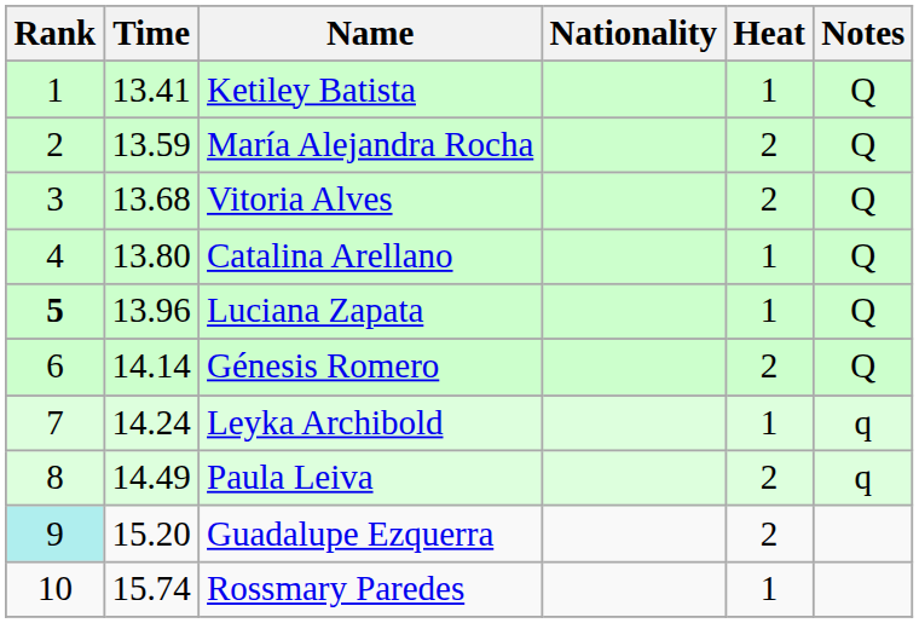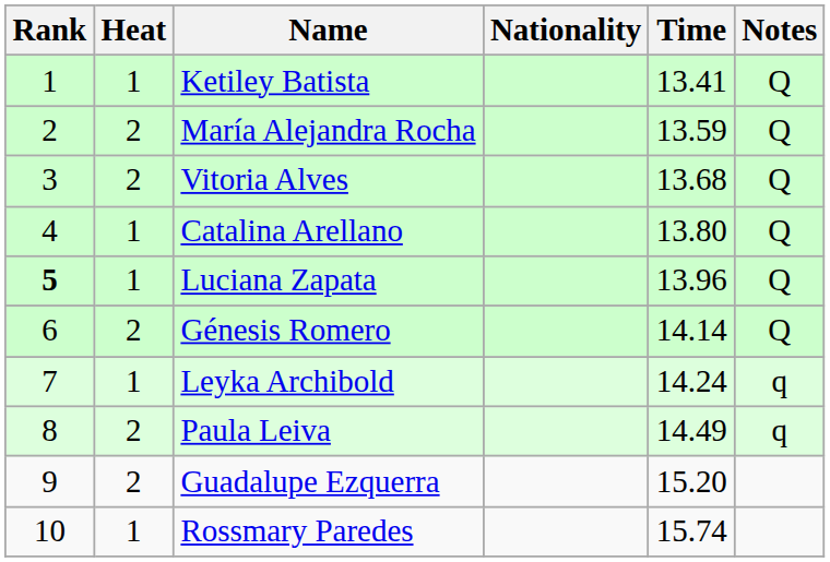 <table class="wikitable sortable" style="text-align:center">
 <tr>
 <th>Rank</th>
-<th>Time</th>
+<th>Heat</th>
 <th>Name</th>
 <th>Nationality</th>
-<th>Heat</th>
+<th>Time</th>
 <th>Notes</th>
 </tr>
 <tr bgcolor=ccffcc>
 <td>1</td>
-<td>13.41</td>
+<td>1</td>
 <td align=left><a href='#'>Ketiley Batista</a></td>
 <td align=left></td>
-<td>1</td>
+<td>13.41</td>
 <td>Q</td>
 </tr>
 <tr bgcolor=ccffcc>
 <td>2</td>
-<td>13.59</td>
+<td>2</td>
 <td align=left><a href='#'>María Alejandra Rocha</a></td>
 <td align=left></td>
-<td>2</td>
+<td>13.59</td>
 <td>Q</td>
 </tr>
 <tr bgcolor=ccffcc>
 <td>3</td>
-<td>13.68</td>
+<td>2</td>
 <td align=left><a href='#'>Vitoria Alves</a></td>
 <td align=left></td>
-<td>2</td>
+<td>13.68</td>
 <td>Q</td>
 </tr>
 <tr bgcolor=ccffcc>
 <td>4</td>
-<td>13.80</td>
+<td>1</td>
 <td align=left><a href='#'>Catalina Arellano</a></td>
 <td align=left></td>
-<td>1</td>
+<td>13.80</td>
 <td>Q</td>
 </tr>
 <tr bgcolor=ccffcc>
 <td><strong>5</strong></td>
-<td>13.96</td>
+<td>1</td>
 <td align=left><a href='#'>Luciana Zapata</a></td>
 <td align=left></td>
-<td>1</td>
+<td>13.96</td>
 <td>Q</td>
 </tr>
 <tr bgcolor=ccffcc>
 <td>6</td>
-<td>14.14</td>
+<td>2</td>
 <td align=left><a href='#'>Génesis Romero</a></td>
 <td align=left></td>
-<td>2</td>
+<td>14.14</td>
 <td>Q</td>
 </tr>
 <tr bgcolor=ddffdd>
 <td>7</td>
-<td>14.24</td>
+<td>1</td>
 <td align=left><a href='#'>Leyka Archibold</a></td>
 <td align=left></td>
-<td>1</td>
+<td>14.24</td>
 <td>q</td>
 </tr>
 <tr bgcolor=ddffdd>
 <td>8</td>
-<td>14.49</td>
+<td>2</td>
 <td align=left><a href='#'>Paula Leiva</a></td>
 <td align=left></td>
-<td>2</td>
+<td>14.49</td>
 <td>q</td>
 </tr>
 <tr>
-<td style="background: paleturquoise;">9</td>
-<td>15.20</td>
+<td>9</td>
+<td>2</td>
 <td align=left><a href='#'>Guadalupe Ezquerra</a></td>
 <td align=left></td>
-<td>2</td>
+<td>15.20</td>
 <td></td>
 </tr>
 <tr>
 <td>10</td>
-<td>15.74</td>
+<td>1</td>
 <td align=left><a href='#'>Rossmary Paredes</a></td>
 <td align=left></td>
-<td>1</td>
+<td>15.74</td>
 <td></td>
 </tr>
 </table>
